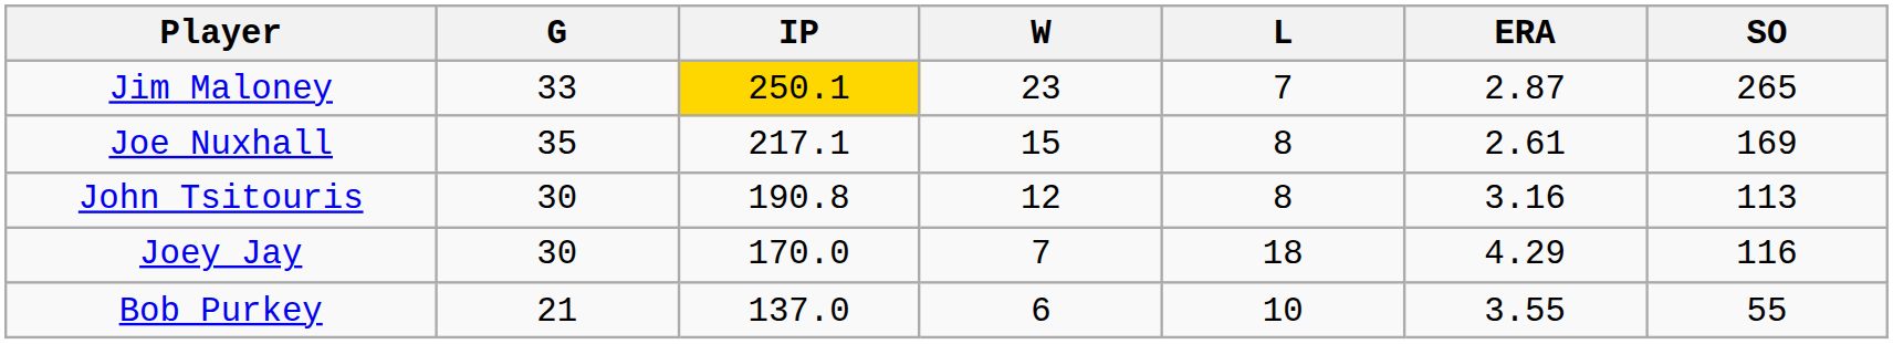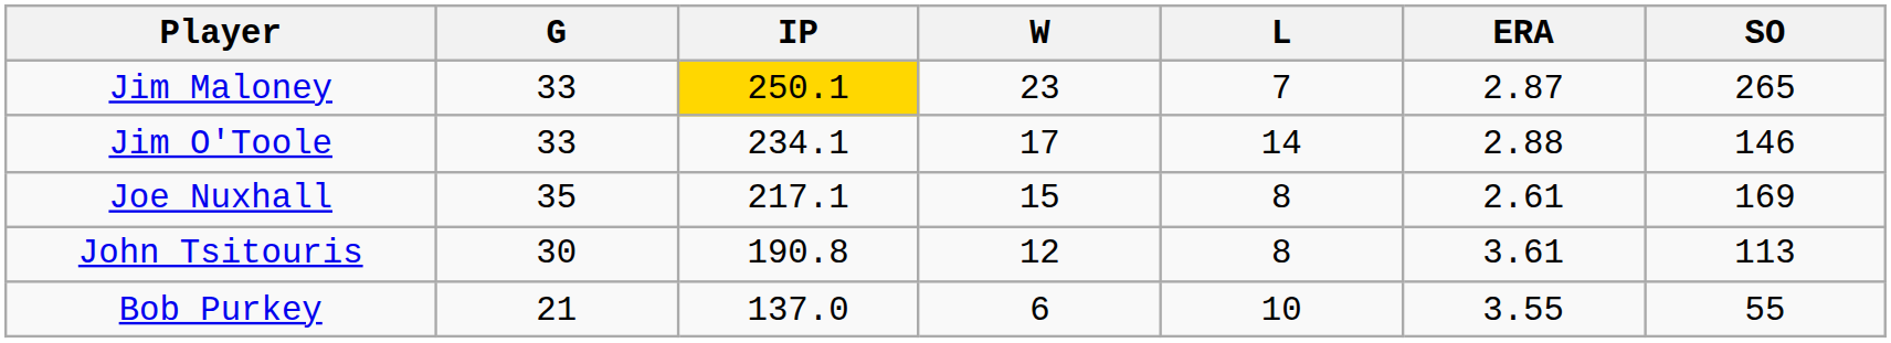 <table class="wikitable sortable">
 <tr>
 <th bgcolor="#DDDDFF" width="16%">Player</th>
 <th bgcolor="#DDDDFF" width="9%">G</th>
 <th bgcolor="#DDDDFF" width="9%">IP</th>
 <th bgcolor="#DDDDFF" width="9%">W</th>
 <th bgcolor="#DDDDFF" width="9%">L</th>
 <th bgcolor="#DDDDFF" width="9%">ERA</th>
 <th bgcolor="#DDDDFF" width="9%">SO</th>
 </tr>
 <tr align="center">
 <td><a href='#'>Jim Maloney</a></td>
 <td>33</td>
 <td style="background: gold;">250.1</td>
 <td>23</td>
 <td>7</td>
 <td>2.87</td>
 <td>265</td>
 </tr>
 <tr align="center">
+<td><a href='#'>Jim O'Toole</a></td>
+<td>33</td>
+<td>234.1</td>
+<td>17</td>
+<td>14</td>
+<td>2.88</td>
+<td>146</td>
+</tr>
+<tr align="center">
 <td><a href='#'>Joe Nuxhall</a></td>
 <td>35</td>
 <td>217.1</td>
 <td>15</td>
 <td>8</td>
 <td>2.61</td>
 <td>169</td>
 </tr>
 <tr align="center">
 <td><a href='#'>John Tsitouris</a></td>
 <td>30</td>
 <td>190.8</td>
 <td>12</td>
 <td>8</td>
-<td>3.16</td>
+<td>3.61</td>
 <td>113</td>
-</tr>
-<tr align="center">
-<td><a href='#'>Joey Jay</a></td>
-<td>30</td>
-<td>170.0</td>
-<td>7</td>
-<td>18</td>
-<td>4.29</td>
-<td>116</td>
 </tr>
 <tr align="center">
 <td><a href='#'>Bob Purkey</a></td>
 <td>21</td>
 <td>137.0</td>
 <td>6</td>
 <td>10</td>
 <td>3.55</td>
 <td>55</td>
 </tr>
 </table>
